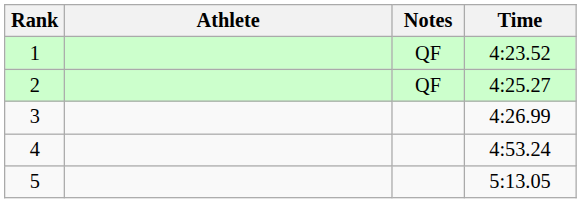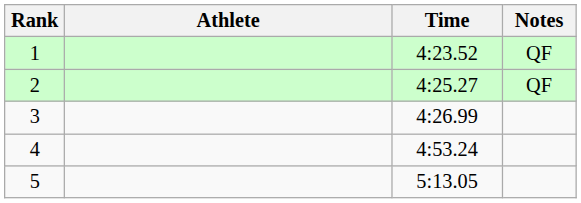 <table class=wikitable style="text-align:center">
 <tr>
 <th width=40>Rank</th>
 <th width=250>Athlete</th>
+<th width=80>Time</th>
 <th width=50>Notes</th>
-<th width=80>Time</th>
 </tr>
 <tr bgcolor="ccffcc">
 <td>1</td>
 <td align=left></td>
+<td>4:23.52</td>
 <td>QF</td>
-<td>4:23.52</td>
 </tr>
 <tr bgcolor="ccffcc">
 <td>2</td>
 <td align=left></td>
+<td>4:25.27</td>
 <td>QF</td>
-<td>4:25.27</td>
 </tr>
 <tr>
 <td>3</td>
 <td align=left></td>
+<td>4:26.99</td>
 <td></td>
-<td>4:26.99</td>
 </tr>
 <tr>
 <td>4</td>
 <td align=left></td>
+<td>4:53.24</td>
 <td></td>
-<td>4:53.24</td>
 </tr>
 <tr>
 <td>5</td>
 <td align=left></td>
+<td>5:13.05</td>
 <td></td>
-<td>5:13.05</td>
 </tr>
 </table>
